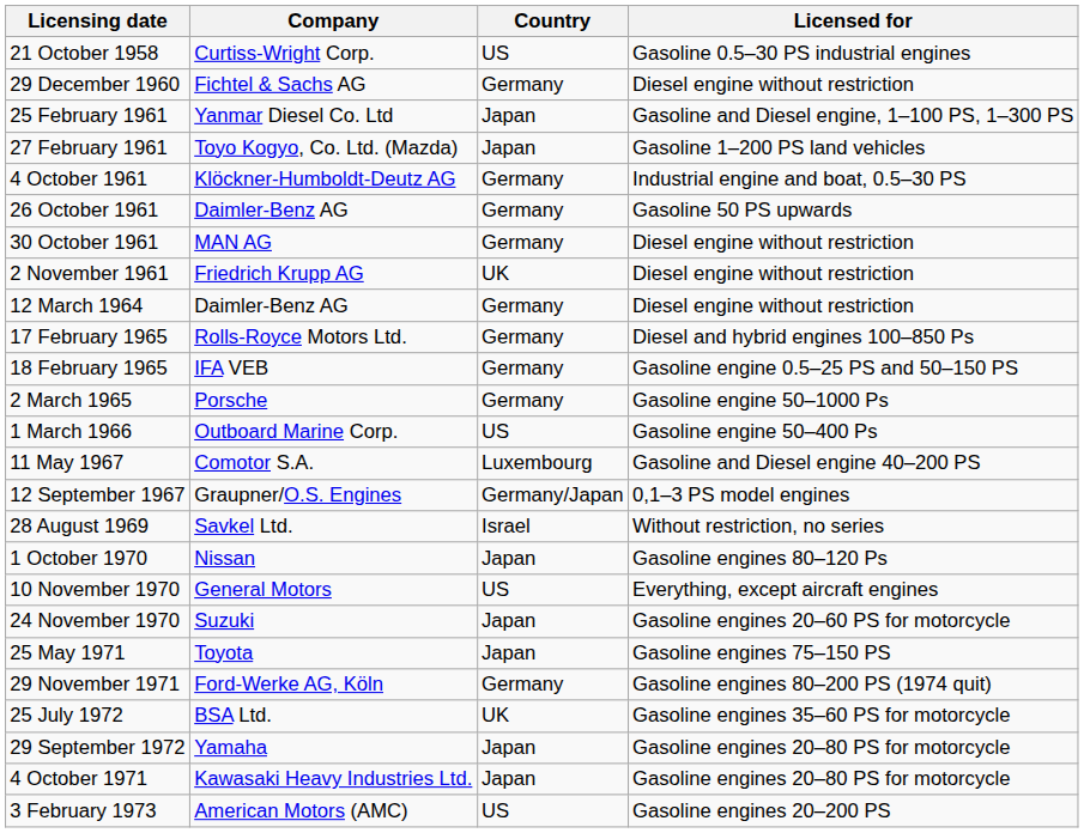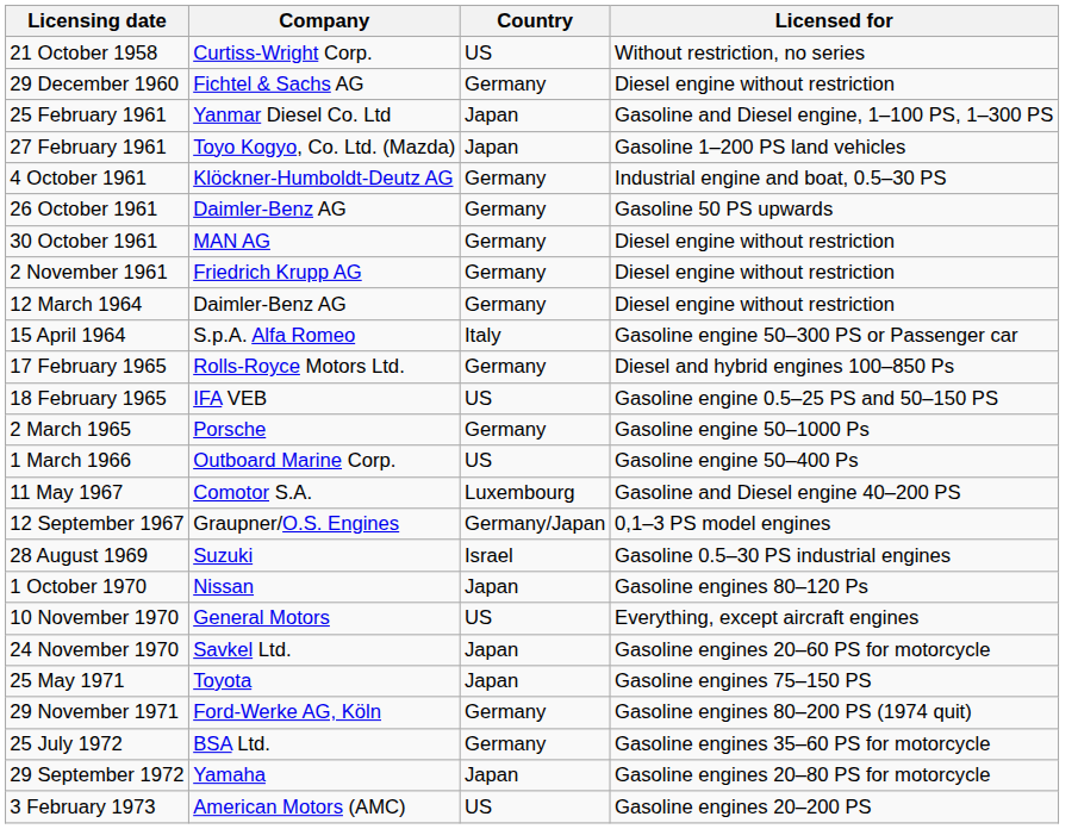 <table class="wikitable sortable">
 <tr>
 <th>Licensing date</th>
 <th>Company</th>
 <th>Country</th>
 <th>Licensed for</th>
 </tr>
 <tr>
 <td>21 October 1958</td>
 <td><a href='#'>Curtiss-Wright</a> Corp.</td>
 <td>US</td>
-<td>Gasoline 0.5–30 PS industrial engines</td>
+<td>Without restriction, no series</td>
 </tr>
 <tr>
 <td>29 December 1960</td>
 <td><a href='#'>Fichtel & Sachs</a> AG</td>
 <td>Germany</td>
 <td>Diesel engine without restriction</td>
 </tr>
 <tr>
 <td>25 February 1961</td>
 <td><a href='#'>Yanmar</a> Diesel Co. Ltd</td>
 <td>Japan</td>
 <td>Gasoline and Diesel engine, 1–100 PS, 1–300 PS</td>
 </tr>
 <tr>
 <td>27 February 1961</td>
 <td><a href='#'>Toyo Kogyo</a>, Co. Ltd. (Mazda)</td>
 <td>Japan</td>
 <td>Gasoline 1–200 PS land vehicles</td>
 </tr>
 <tr>
 <td>4 October 1961</td>
 <td><a href='#'>Klöckner-Humboldt-Deutz AG</a></td>
 <td>Germany</td>
 <td>Industrial engine and boat, 0.5–30 PS</td>
 </tr>
 <tr>
 <td>26 October 1961</td>
 <td><a href='#'>Daimler-Benz</a> AG</td>
 <td>Germany</td>
 <td>Gasoline 50 PS upwards</td>
 </tr>
 <tr>
 <td>30 October 1961</td>
 <td><a href='#'>MAN AG</a></td>
 <td>Germany</td>
 <td>Diesel engine without restriction</td>
 </tr>
 <tr>
 <td>2 November 1961</td>
 <td><a href='#'>Friedrich Krupp AG</a></td>
-<td>UK</td>
+<td>Germany</td>
 <td>Diesel engine without restriction</td>
 </tr>
 <tr>
 <td>12 March 1964</td>
 <td>Daimler-Benz AG</td>
 <td>Germany</td>
 <td>Diesel engine without restriction</td>
+</tr>
+<tr>
+<td>15 April 1964</td>
+<td>S.p.A. <a href='#'>Alfa Romeo</a></td>
+<td>Italy</td>
+<td>Gasoline engine 50–300 PS or Passenger car</td>
 </tr>
 <tr>
 <td>17 February 1965</td>
 <td><a href='#'>Rolls-Royce</a> Motors Ltd.</td>
 <td>Germany</td>
 <td>Diesel and hybrid engines 100–850 Ps</td>
 </tr>
 <tr>
 <td>18 February 1965</td>
 <td><a href='#'>IFA</a> VEB</td>
-<td>Germany</td>
+<td>US</td>
 <td>Gasoline engine 0.5–25 PS and 50–150 PS</td>
 </tr>
 <tr>
 <td>2 March 1965</td>
 <td><a href='#'>Porsche</a></td>
 <td>Germany</td>
 <td>Gasoline engine 50–1000 Ps</td>
 </tr>
 <tr>
 <td>1 March 1966</td>
 <td><a href='#'>Outboard Marine</a> Corp.</td>
 <td>US</td>
 <td>Gasoline engine 50–400 Ps</td>
 </tr>
 <tr>
 <td>11 May 1967</td>
 <td><a href='#'>Comotor</a> S.A.</td>
 <td>Luxembourg</td>
 <td>Gasoline and Diesel engine 40–200 PS</td>
 </tr>
 <tr>
 <td>12 September 1967</td>
 <td>Graupner/<a href='#'>O.S. Engines</a></td>
 <td>Germany/Japan</td>
 <td>0,1–3 PS model engines</td>
 </tr>
 <tr>
 <td>28 August 1969</td>
-<td><a href='#'>Savkel</a> Ltd.</td>
+<td><a href='#'>Suzuki</a></td>
 <td>Israel</td>
-<td>Without restriction, no series</td>
+<td>Gasoline 0.5–30 PS industrial engines</td>
 </tr>
 <tr>
 <td>1 October 1970</td>
 <td><a href='#'>Nissan</a></td>
 <td>Japan</td>
 <td>Gasoline engines 80–120 Ps</td>
 </tr>
 <tr>
 <td>10 November 1970</td>
 <td><a href='#'>General Motors</a></td>
 <td>US</td>
 <td>Everything, except aircraft engines</td>
 </tr>
 <tr>
 <td>24 November 1970</td>
-<td><a href='#'>Suzuki</a></td>
+<td><a href='#'>Savkel</a> Ltd.</td>
 <td>Japan</td>
 <td>Gasoline engines 20–60 PS for motorcycle</td>
 </tr>
 <tr>
 <td>25 May 1971</td>
 <td><a href='#'>Toyota</a></td>
 <td>Japan</td>
 <td>Gasoline engines 75–150 PS</td>
 </tr>
 <tr>
 <td>29 November 1971</td>
 <td><a href='#'>Ford-Werke AG, Köln</a></td>
 <td>Germany</td>
 <td>Gasoline engines 80–200 PS (1974 quit)</td>
 </tr>
 <tr>
 <td>25 July 1972</td>
 <td><a href='#'>BSA</a> Ltd.</td>
-<td>UK</td>
+<td>Germany</td>
 <td>Gasoline engines 35–60 PS for motorcycle</td>
 </tr>
 <tr>
 <td>29 September 1972</td>
 <td><a href='#'>Yamaha</a></td>
-<td>Japan</td>
-<td>Gasoline engines 20–80 PS for motorcycle</td>
-</tr>
-<tr>
-<td>4 October 1971</td>
-<td><a href='#'>Kawasaki Heavy Industries Ltd.</a></td>
 <td>Japan</td>
 <td>Gasoline engines 20–80 PS for motorcycle</td>
 </tr>
 <tr>
 <td>3 February 1973</td>
 <td><a href='#'>American Motors</a> (AMC)</td>
 <td>US</td>
 <td>Gasoline engines 20–200 PS</td>
 </tr>
 </table>
